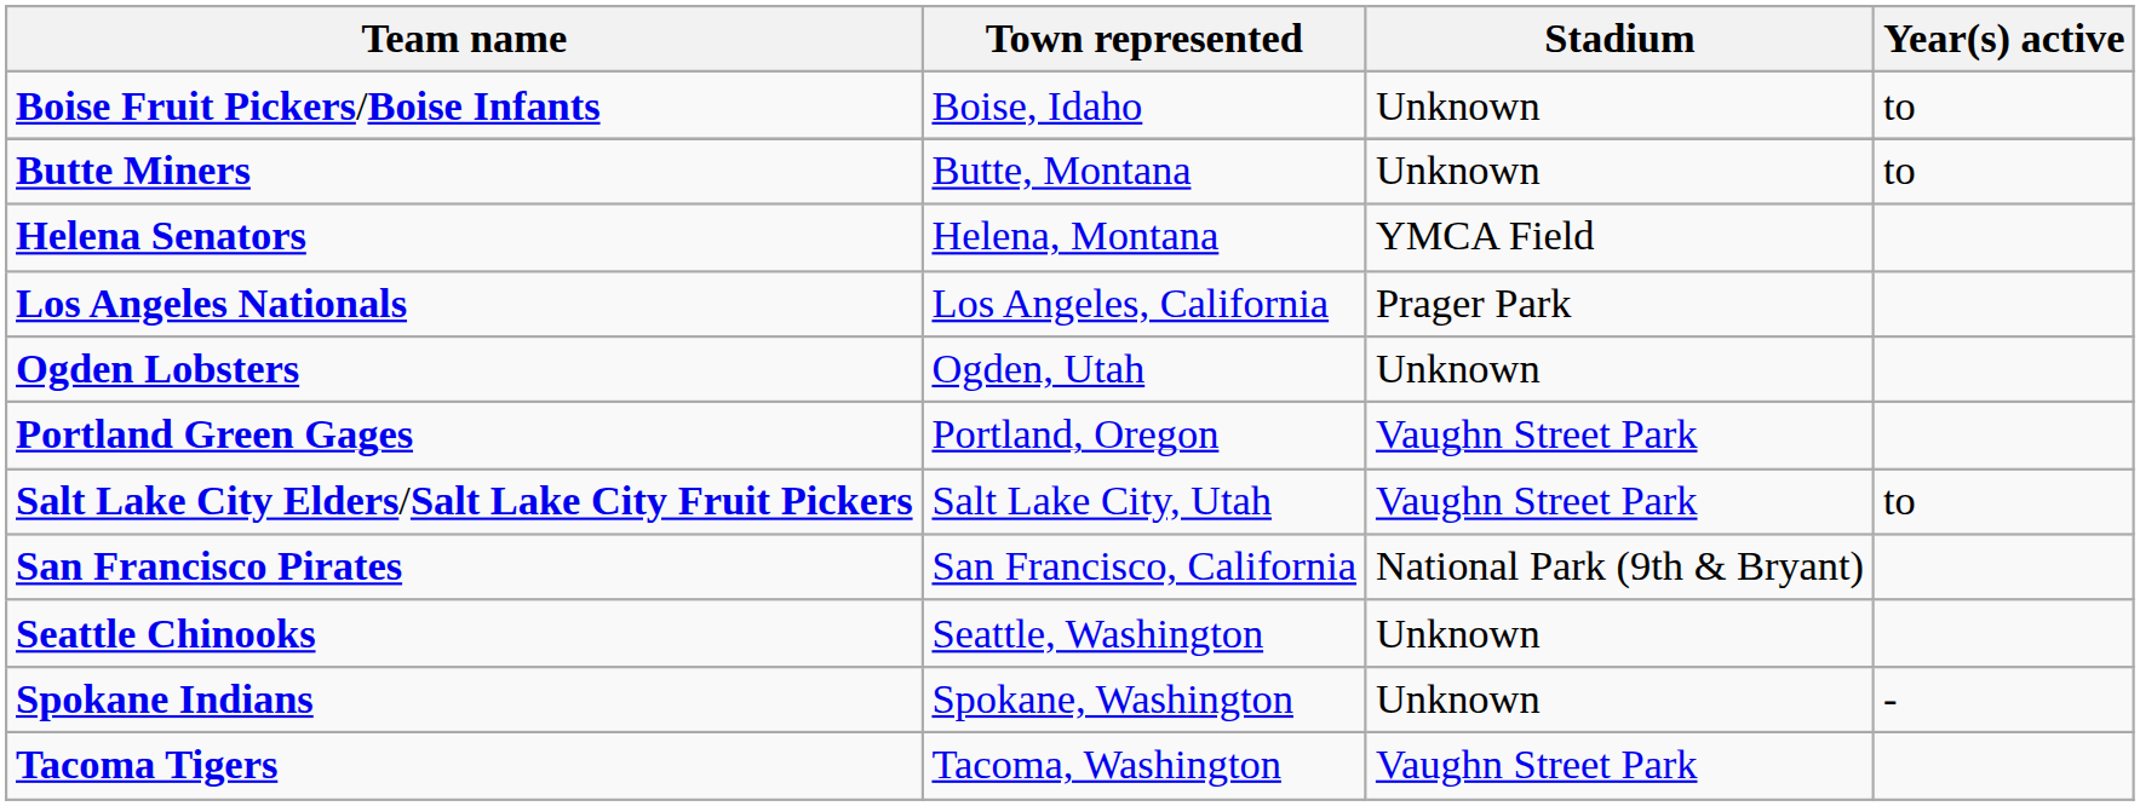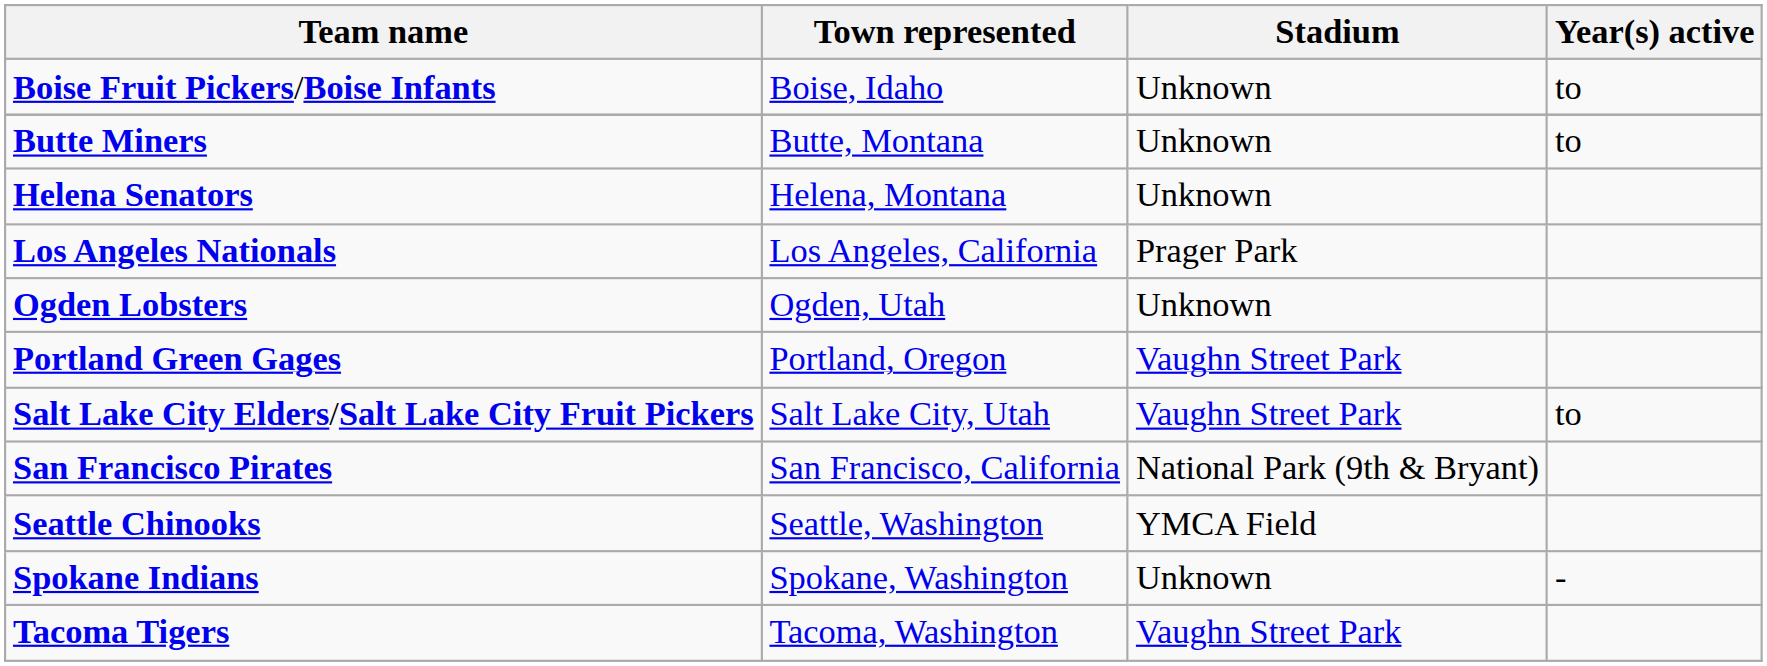 <table class="wikitable">
 <tr>
 <th>Team name</th>
 <th>Town represented</th>
 <th>Stadium</th>
 <th>Year(s) active</th>
 </tr>
 <tr>
 <td><strong><a href='#'>Boise Fruit Pickers</a></strong>/<strong><a href='#'>Boise Infants</a></strong></td>
 <td><a href='#'>Boise, Idaho</a></td>
 <td>Unknown</td>
 <td> to </td>
 </tr>
 <tr>
 </tr>
 <tr>
 <td><strong><a href='#'>Butte Miners</a></strong></td>
 <td><a href='#'>Butte, Montana</a></td>
 <td>Unknown</td>
 <td> to </td>
 </tr>
 <tr>
 <td><strong><a href='#'>Helena Senators</a></strong></td>
 <td><a href='#'>Helena, Montana</a></td>
-<td>YMCA Field</td>
+<td>Unknown</td>
 <td></td>
 </tr>
 <tr>
 <td><strong><a href='#'>Los Angeles Nationals</a></strong></td>
 <td><a href='#'>Los Angeles, California</a></td>
 <td>Prager Park</td>
 <td></td>
 </tr>
 <tr>
 <td><strong><a href='#'>Ogden Lobsters</a></strong></td>
 <td><a href='#'>Ogden, Utah</a></td>
 <td>Unknown</td>
 <td></td>
 </tr>
 <tr>
 <td><strong><a href='#'>Portland Green Gages</a></strong></td>
 <td><a href='#'>Portland, Oregon</a></td>
 <td><a href='#'>Vaughn Street Park</a></td>
 <td></td>
 </tr>
 <tr>
 <td><strong><a href='#'>Salt Lake City Elders</a></strong>/<strong><a href='#'>Salt Lake City Fruit Pickers</a></strong></td>
 <td><a href='#'>Salt Lake City, Utah</a></td>
 <td><a href='#'>Vaughn Street Park</a></td>
 <td> to </td>
 </tr>
 <tr>
 <td><strong><a href='#'>San Francisco Pirates</a></strong></td>
 <td><a href='#'>San Francisco, California</a></td>
 <td>National Park (9th & Bryant)</td>
 <td></td>
 </tr>
 <tr>
 <td><strong><a href='#'>Seattle Chinooks</a></strong></td>
 <td><a href='#'>Seattle, Washington</a></td>
-<td>Unknown</td>
+<td>YMCA Field</td>
 <td></td>
 </tr>
 <tr>
 <td><strong><a href='#'>Spokane Indians</a> </strong></td>
 <td><a href='#'>Spokane, Washington</a></td>
 <td>Unknown</td>
 <td>-</td>
 </tr>
 <tr>
 <td><strong><a href='#'>Tacoma Tigers</a></strong></td>
 <td><a href='#'>Tacoma, Washington</a></td>
 <td><a href='#'>Vaughn Street Park</a></td>
 <td></td>
 </tr>
 </table>
